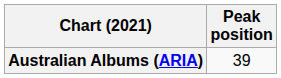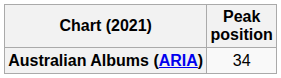 <table class="wikitable plainrowheaders" style="text-align:center">
 <tr>
 <th scope="col">Chart (2021)</th>
 <th scope="col">Peak<br>position</th>
 </tr>
 <tr>
 <th scope="row">Australian Albums (<a href='#'>ARIA</a>)</th>
-<td>39</td>
+<td>34</td>
 </tr>
 </table>
